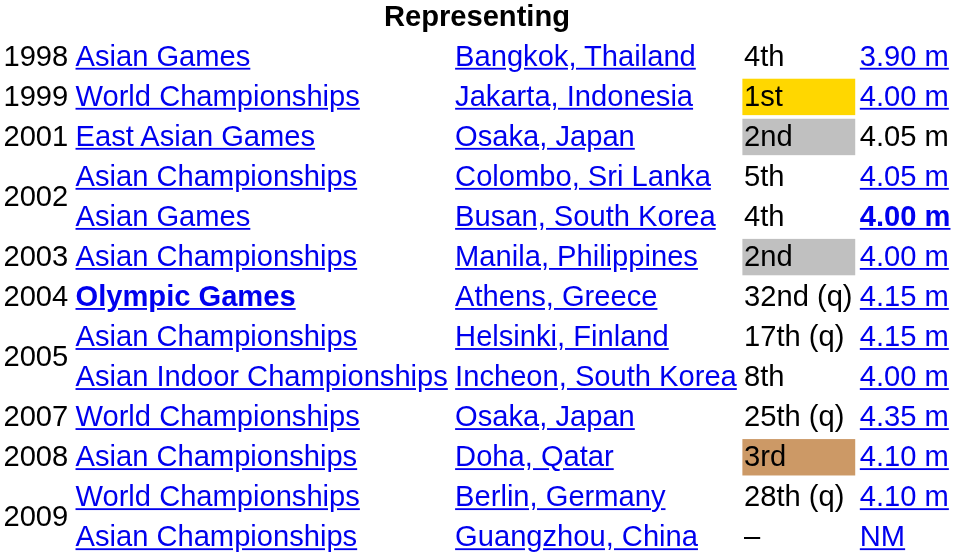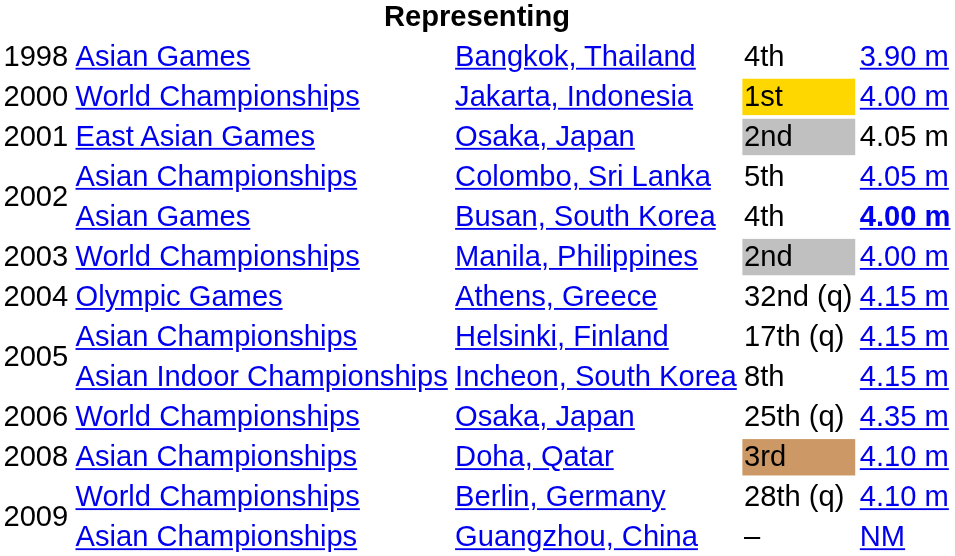 <table>
 <tr>
 <th colspan="5">Representing </th>
 </tr>
 <tr>
 <td>1998</td>
 <td><a href='#'>Asian Games</a></td>
 <td><a href='#'>Bangkok, Thailand</a></td>
 <td>4th</td>
 <td><a href='#'>3.90 m</a></td>
 </tr>
 <tr>
-<td>1999</td>
+<td>2000</td>
 <td><a href='#'>World Championships</a></td>
 <td><a href='#'>Jakarta, Indonesia</a></td>
 <td bgcolor=gold>1st</td>
 <td><a href='#'>4.00 m</a></td>
 </tr>
 <tr>
 <td>2001</td>
 <td><a href='#'>East Asian Games</a></td>
 <td><a href='#'>Osaka, Japan</a></td>
 <td bgcolor=silver>2nd</td>
 <td>4.05 m</td>
 </tr>
 <tr>
 <td rowspan=2>2002</td>
 <td><a href='#'>Asian Championships</a></td>
 <td><a href='#'>Colombo, Sri Lanka</a></td>
 <td>5th</td>
 <td><a href='#'>4.05 m</a></td>
 </tr>
 <tr>
 <td><a href='#'>Asian Games</a></td>
 <td><a href='#'>Busan, South Korea</a></td>
 <td>4th</td>
 <td><strong><a href='#'>4.00 m</a></strong></td>
 </tr>
 <tr>
 <td>2003</td>
-<td><a href='#'>Asian Championships</a></td>
+<td><a href='#'>World Championships</a></td>
 <td><a href='#'>Manila, Philippines</a></td>
 <td bgcolor=silver>2nd</td>
 <td><a href='#'>4.00 m</a></td>
 </tr>
 <tr>
 <td>2004</td>
-<td><strong><a href='#'>Olympic Games</a></strong></td>
+<td><a href='#'>Olympic Games</a></td>
 <td><a href='#'>Athens, Greece</a></td>
 <td>32nd (q)</td>
 <td><a href='#'>4.15 m</a></td>
 </tr>
 <tr>
 <td rowspan=2>2005</td>
 <td><a href='#'>Asian Championships</a></td>
 <td><a href='#'>Helsinki, Finland</a></td>
 <td>17th (q)</td>
 <td><a href='#'>4.15 m</a></td>
 </tr>
 <tr>
 <td><a href='#'>Asian Indoor Championships</a></td>
 <td><a href='#'>Incheon, South Korea</a></td>
 <td>8th</td>
-<td><a href='#'>4.00 m</a></td>
+<td><a href='#'>4.15 m</a></td>
 </tr>
 <tr>
-<td>2007</td>
+<td>2006</td>
 <td><a href='#'>World Championships</a></td>
 <td><a href='#'>Osaka, Japan</a></td>
 <td>25th (q)</td>
 <td><a href='#'>4.35 m</a></td>
 </tr>
 <tr>
 <td>2008</td>
 <td><a href='#'>Asian Championships</a></td>
 <td><a href='#'>Doha, Qatar</a></td>
 <td bgcolor=cc9966>3rd</td>
 <td><a href='#'>4.10 m</a></td>
 </tr>
 <tr>
 <td rowspan=2>2009</td>
 <td><a href='#'>World Championships</a></td>
 <td><a href='#'>Berlin, Germany</a></td>
 <td>28th (q)</td>
 <td><a href='#'>4.10 m</a></td>
 </tr>
 <tr>
 <td><a href='#'>Asian Championships</a></td>
 <td><a href='#'>Guangzhou, China</a></td>
 <td>–</td>
 <td><a href='#'>NM</a></td>
 </tr>
 </table>
